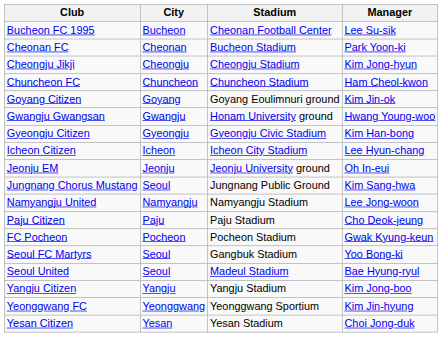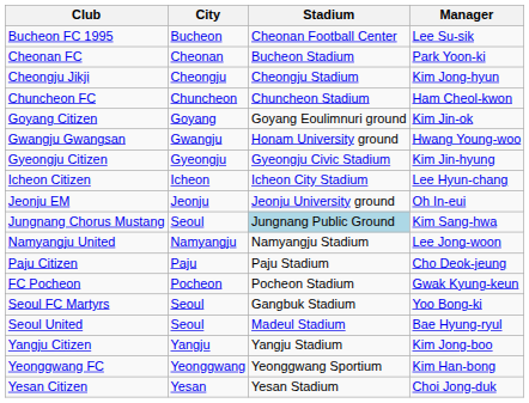 <table class="wikitable sortable" style="text-align: left;">
 <tr>
 <th>Club</th>
 <th>City</th>
 <th>Stadium</th>
 <th>Manager</th>
 </tr>
 <tr>
 <td><a href='#'>Bucheon FC 1995</a></td>
 <td><a href='#'>Bucheon</a></td>
 <td><a href='#'>Cheonan Football Center</a></td>
 <td> <a href='#'>Lee Su-sik</a></td>
 </tr>
 <tr>
 <td><a href='#'>Cheonan FC</a></td>
 <td><a href='#'>Cheonan</a></td>
 <td><a href='#'>Bucheon Stadium</a></td>
 <td> <a href='#'>Park Yoon-ki</a></td>
 </tr>
 <tr>
 <td><a href='#'>Cheongju Jikji</a></td>
 <td><a href='#'>Cheongju</a></td>
 <td><a href='#'>Cheongju Stadium</a></td>
 <td> <a href='#'>Kim Jong-hyun</a></td>
 </tr>
 <tr>
 <td><a href='#'>Chuncheon FC</a></td>
 <td><a href='#'>Chuncheon</a></td>
 <td><a href='#'>Chuncheon Stadium</a></td>
 <td> <a href='#'>Ham Cheol-kwon</a></td>
 </tr>
 <tr>
 <td><a href='#'>Goyang Citizen</a></td>
 <td><a href='#'>Goyang</a></td>
 <td>Goyang Eoulimnuri ground</td>
 <td> <a href='#'>Kim Jin-ok</a></td>
 </tr>
 <tr>
 <td><a href='#'>Gwangju Gwangsan</a></td>
 <td><a href='#'>Gwangju</a></td>
 <td><a href='#'>Honam University</a> ground</td>
 <td> <a href='#'>Hwang Young-woo</a></td>
 </tr>
 <tr>
 <td><a href='#'>Gyeongju Citizen</a></td>
 <td><a href='#'>Gyeongju</a></td>
 <td><a href='#'>Gyeongju Civic Stadium</a></td>
-<td> <a href='#'>Kim Han-bong</a></td>
+<td> <a href='#'>Kim Jin-hyung</a></td>
 </tr>
 <tr>
 <td><a href='#'>Icheon Citizen</a></td>
 <td><a href='#'>Icheon</a></td>
 <td><a href='#'>Icheon City Stadium</a></td>
 <td> <a href='#'>Lee Hyun-chang</a></td>
 </tr>
 <tr>
 <td><a href='#'>Jeonju EM</a></td>
 <td><a href='#'>Jeonju</a></td>
 <td><a href='#'>Jeonju University</a> ground</td>
 <td> <a href='#'>Oh In-eui</a></td>
 </tr>
 <tr>
 <td><a href='#'>Jungnang Chorus Mustang</a></td>
 <td><a href='#'>Seoul</a></td>
-<td>Jungnang Public Ground</td>
+<td style="background: lightblue;">Jungnang Public Ground</td>
 <td> <a href='#'>Kim Sang-hwa</a></td>
 </tr>
 <tr>
 <td><a href='#'>Namyangju United</a></td>
 <td><a href='#'>Namyangju</a></td>
 <td>Namyangju Stadium</td>
 <td> <a href='#'>Lee Jong-woon</a></td>
 </tr>
 <tr>
 <td><a href='#'>Paju Citizen</a></td>
 <td><a href='#'>Paju</a></td>
 <td>Paju Stadium</td>
 <td> <a href='#'>Cho Deok-jeung</a></td>
 </tr>
 <tr>
 <td><a href='#'>FC Pocheon</a></td>
 <td><a href='#'>Pocheon</a></td>
 <td>Pocheon Stadium</td>
 <td> <a href='#'>Gwak Kyung-keun</a></td>
 </tr>
 <tr>
 <td><a href='#'>Seoul FC Martyrs</a></td>
 <td><a href='#'>Seoul</a></td>
 <td>Gangbuk Stadium</td>
 <td> <a href='#'>Yoo Bong-ki</a></td>
 </tr>
 <tr>
 <td><a href='#'>Seoul United</a></td>
 <td><a href='#'>Seoul</a></td>
 <td><a href='#'>Madeul Stadium</a></td>
 <td> <a href='#'>Bae Hyung-ryul</a></td>
 </tr>
 <tr>
 <td><a href='#'>Yangju Citizen</a></td>
 <td><a href='#'>Yangju</a></td>
 <td>Yangju Stadium</td>
 <td> <a href='#'>Kim Jong-boo</a></td>
 </tr>
 <tr>
 <td><a href='#'>Yeonggwang FC</a></td>
 <td><a href='#'>Yeonggwang</a></td>
 <td>Yeonggwang Sportium</td>
-<td> <a href='#'>Kim Jin-hyung</a></td>
+<td> <a href='#'>Kim Han-bong</a></td>
 </tr>
 <tr>
 <td><a href='#'>Yesan Citizen</a></td>
 <td><a href='#'>Yesan</a></td>
 <td>Yesan Stadium</td>
 <td> <a href='#'>Choi Jong-duk</a></td>
 </tr>
 </table>
